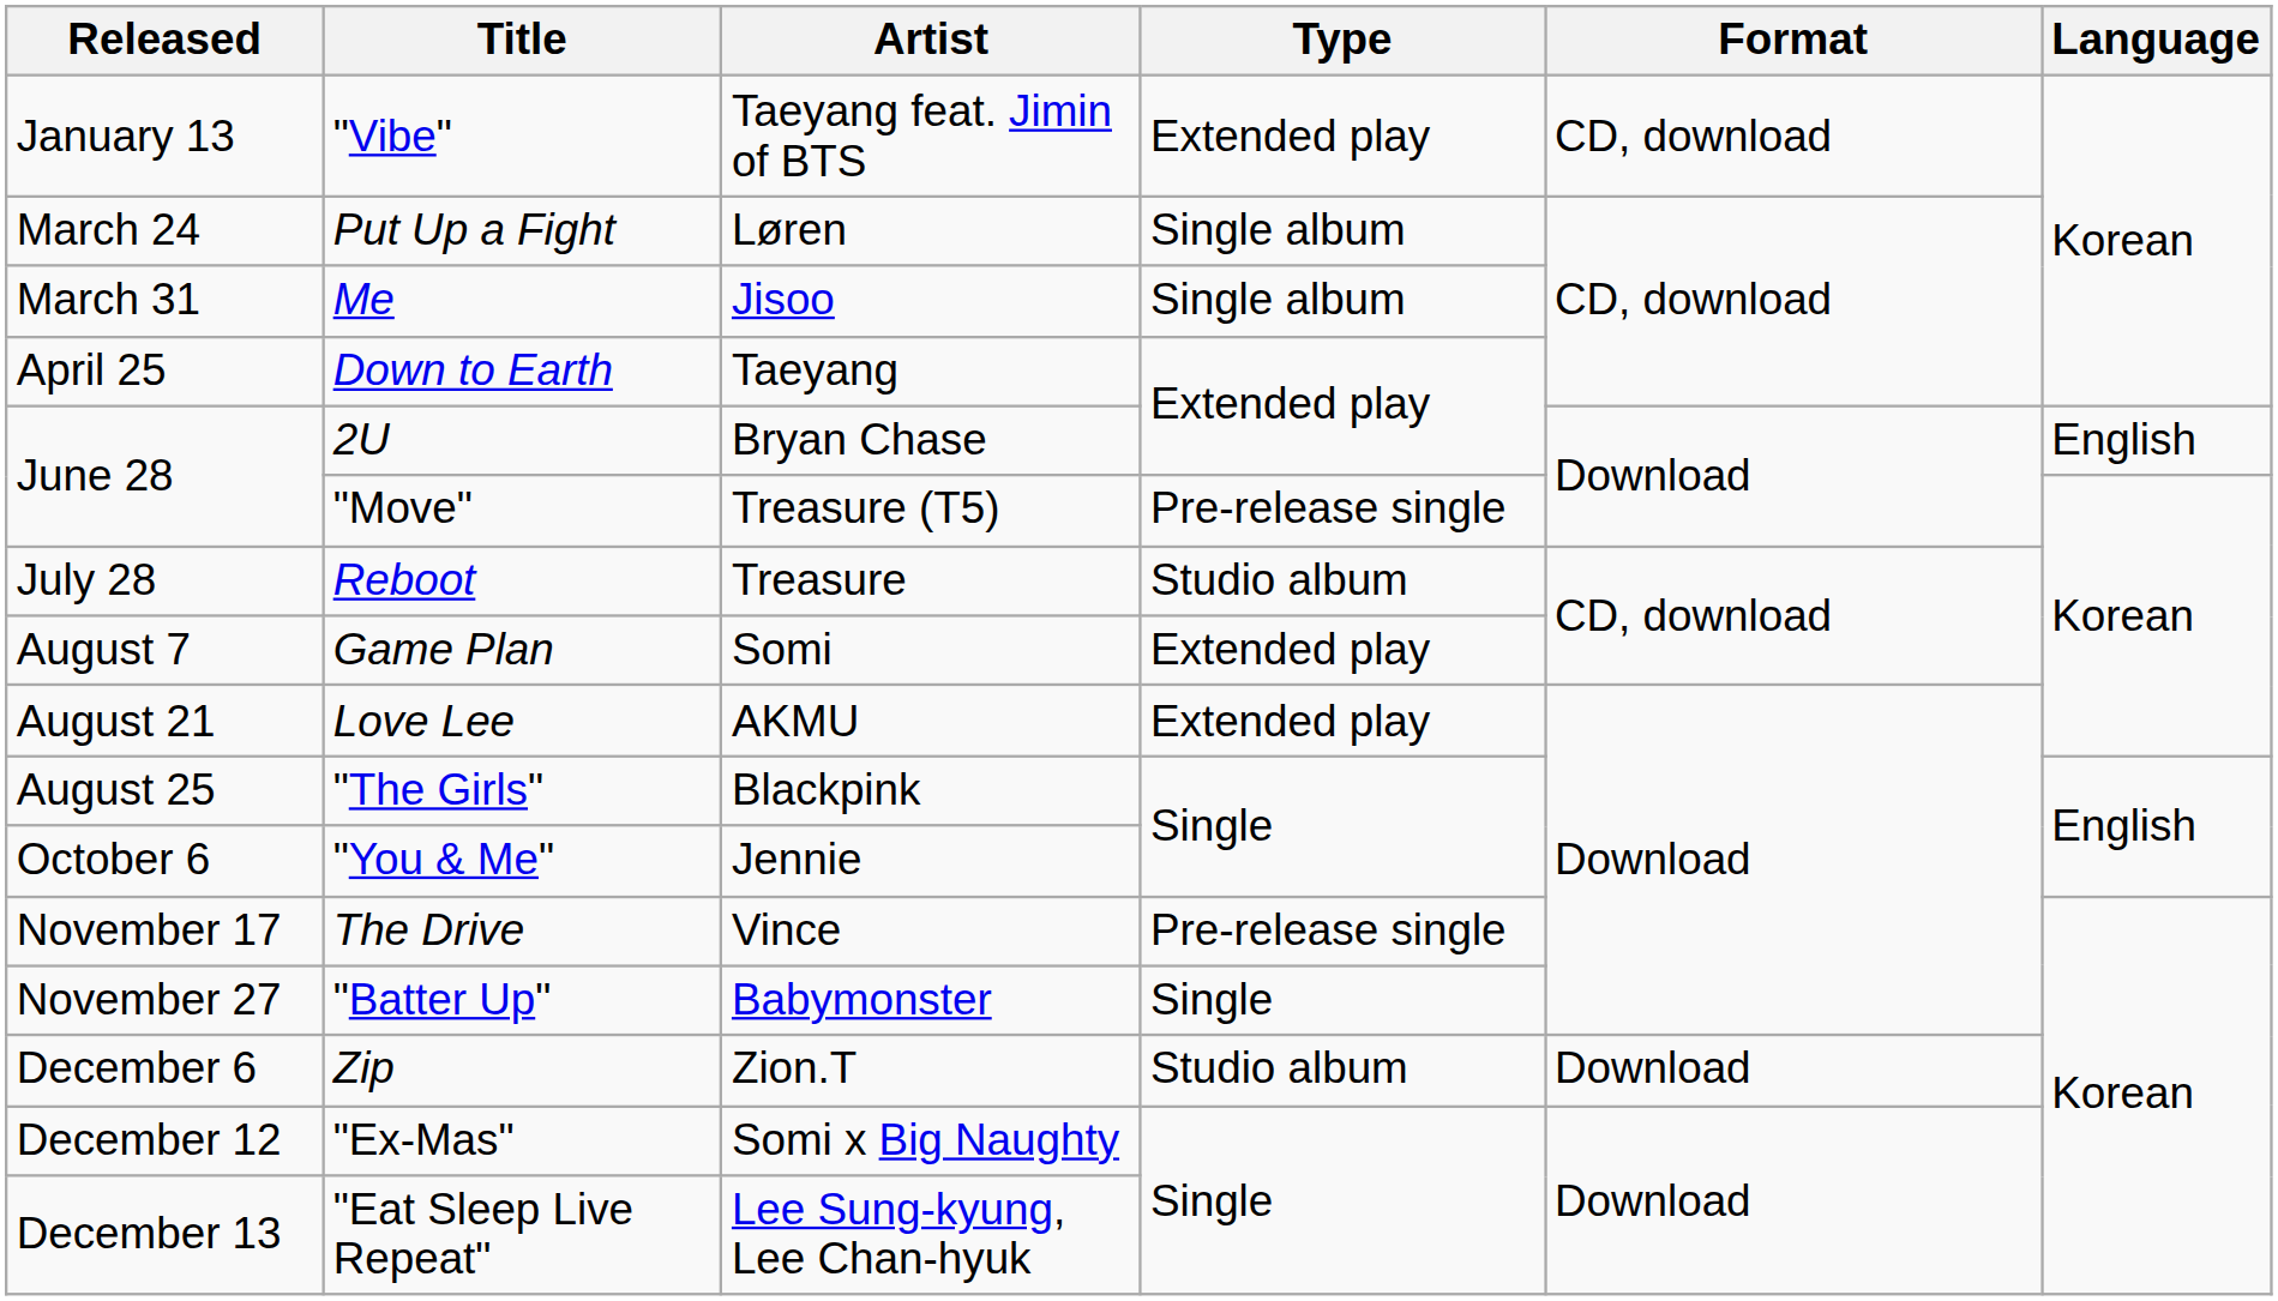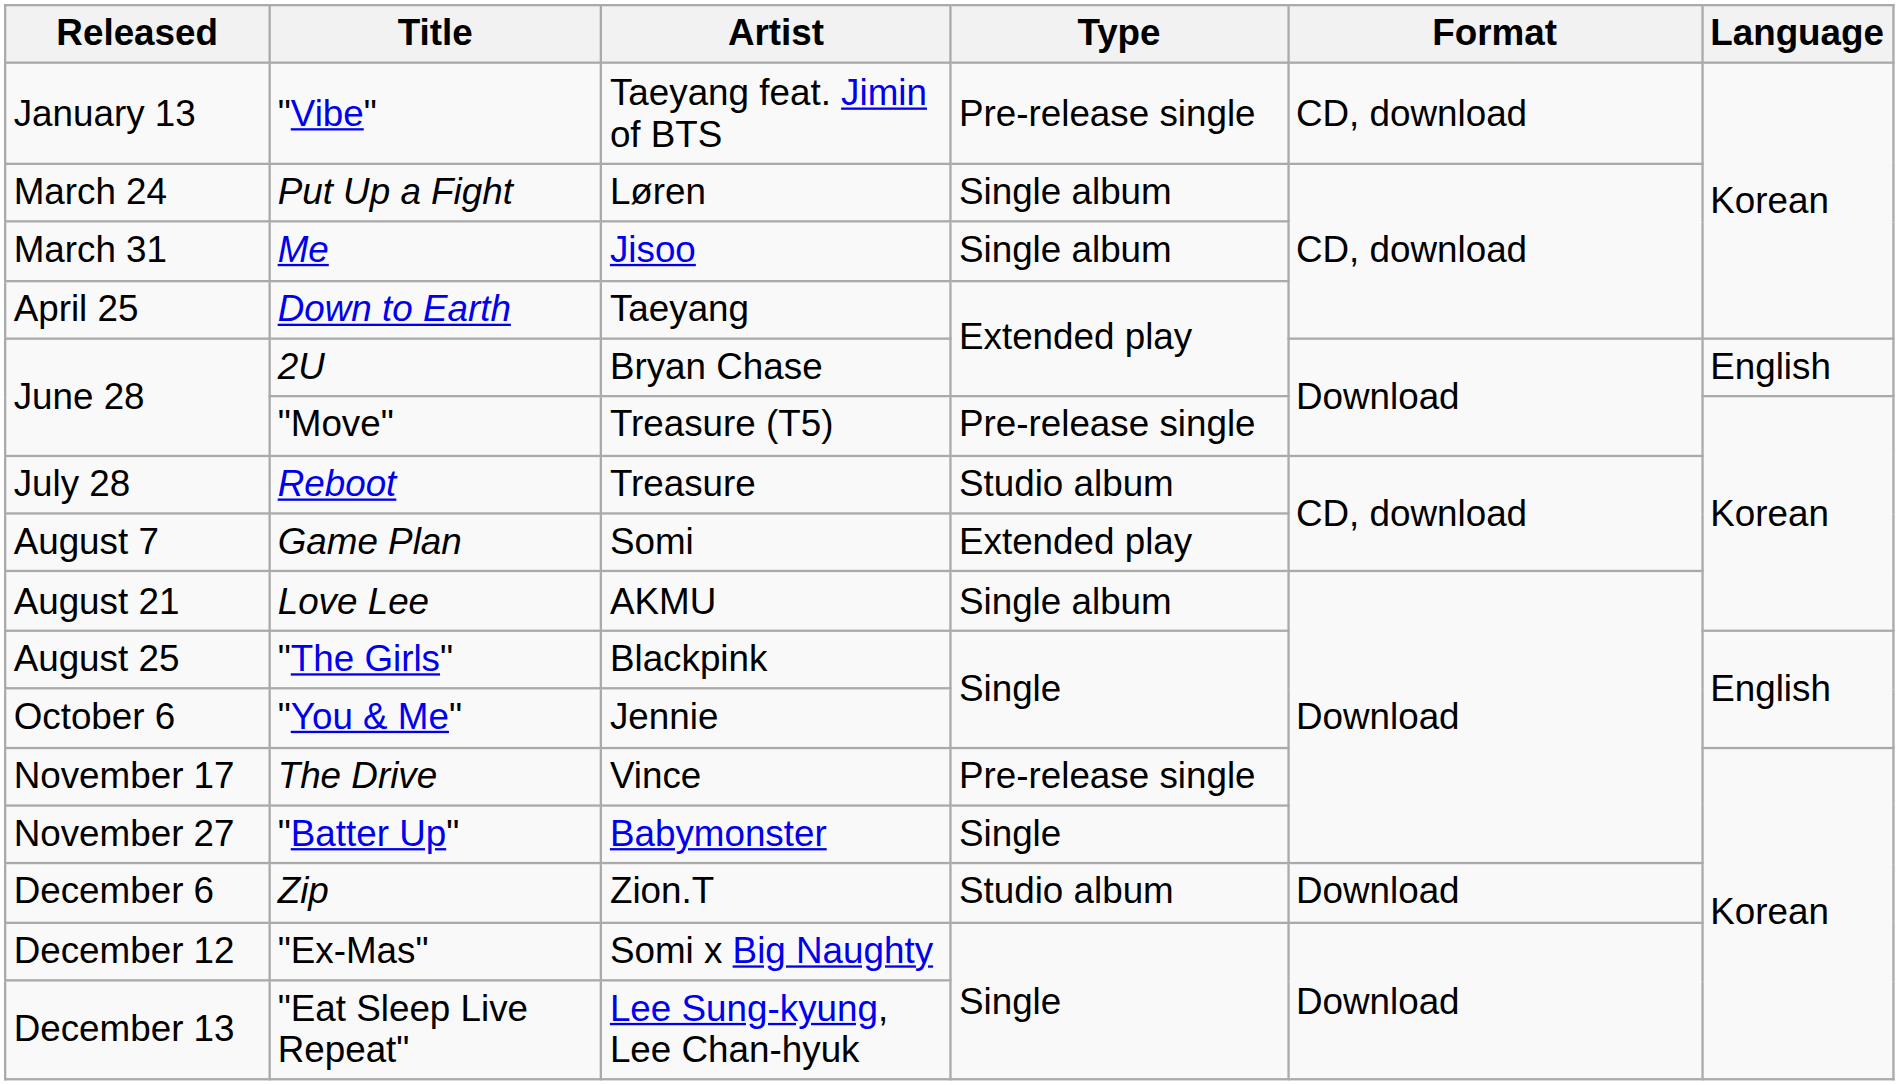 <table class="wikitable sortable" align="left center" style="width:65%;">
 <tr>
 <th style="width:15%;">Released</th>
 <th style="width:20%;">Title</th>
 <th style="width:20%;">Artist</th>
 <th style="width:20%;">Type</th>
 <th style="width:25%;">Format</th>
 <th style="width:20%;">Language</th>
 </tr>
 <tr>
 <td>January 13</td>
 <td>"<a href='#'>Vibe</a>"</td>
 <td>Taeyang feat. <a href='#'>Jimin</a> of BTS</td>
-<td>Extended play</td>
+<td>Pre-release single</td>
 <td>CD, download</td>
 <td rowspan="4">Korean</td>
 </tr>
 <tr>
 <td>March 24</td>
 <td><em>Put Up a Fight</em></td>
 <td>Løren</td>
 <td>Single album</td>
 <td rowspan="3">CD, download</td>
 </tr>
 <tr>
 <td>March 31</td>
 <td><em><a href='#'>Me</a></em></td>
 <td><a href='#'>Jisoo</a></td>
 <td>Single album</td>
 </tr>
 <tr>
 <td>April 25</td>
 <td><em><a href='#'>Down to Earth</a></em></td>
 <td>Taeyang</td>
 <td rowspan="2">Extended play</td>
 </tr>
 <tr>
 <td rowspan="2">June 28</td>
 <td><em>2U</em></td>
 <td>Bryan Chase</td>
 <td rowspan="2">Download</td>
 <td>English</td>
 </tr>
 <tr>
 <td>"Move"</td>
 <td>Treasure (T5)</td>
 <td>Pre-release single</td>
 <td rowspan="4">Korean</td>
 </tr>
 <tr>
 <td>July 28</td>
 <td><em><a href='#'>Reboot</a></em></td>
 <td>Treasure</td>
 <td>Studio album</td>
 <td rowspan="2">CD, download</td>
 </tr>
 <tr>
 <td>August 7</td>
 <td><em>Game Plan</em></td>
 <td>Somi</td>
 <td>Extended play</td>
 </tr>
 <tr>
 <td>August 21</td>
 <td><em>Love Lee</em></td>
 <td>AKMU</td>
-<td>Extended play</td>
+<td>Single album</td>
 <td rowspan="5">Download</td>
 </tr>
 <tr>
 <td>August 25</td>
 <td>"<a href='#'>The Girls</a>"</td>
 <td>Blackpink</td>
 <td rowspan="2">Single</td>
 <td rowspan="2">English</td>
 </tr>
 <tr>
 <td>October 6</td>
 <td>"<a href='#'>You & Me</a>"</td>
 <td>Jennie</td>
 </tr>
 <tr>
 <td>November 17</td>
 <td><em>The Drive</em></td>
 <td>Vince</td>
 <td>Pre-release single</td>
 <td rowspan="5">Korean</td>
 </tr>
 <tr>
 <td>November 27</td>
 <td>"<a href='#'>Batter Up</a>"</td>
 <td><a href='#'>Babymonster</a></td>
 <td>Single</td>
 </tr>
 <tr>
 <td>December 6</td>
 <td><em>Zip</em></td>
 <td>Zion.T</td>
 <td>Studio album</td>
 <td>Download</td>
 </tr>
 <tr>
 <td>December 12</td>
 <td>"Ex-Mas"</td>
 <td>Somi x <a href='#'>Big Naughty</a></td>
 <td rowspan="2">Single</td>
 <td rowspan="2">Download</td>
 </tr>
 <tr>
 <td>December 13</td>
 <td>"Eat Sleep Live Repeat"</td>
 <td><a href='#'>Lee Sung-kyung</a>, Lee Chan-hyuk</td>
 </tr>
 </table>
